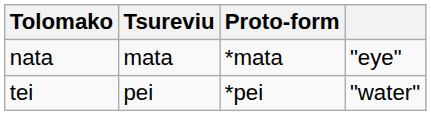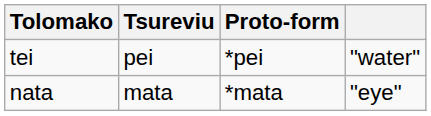 <table class="wikitable">
 <tr>
 <th>Tolomako</th>
 <th>Tsureviu</th>
 <th>Proto-form</th>
 <th></th>
 </tr>
 <tr>
+<td>tei</td>
+<td>pei</td>
+<td>*pei</td>
+<td>"water"</td>
+</tr>
+<tr>
 <td>nata</td>
 <td>mata</td>
 <td>*mata</td>
 <td>"eye"</td>
 </tr>
-<tr>
-<td>tei</td>
-<td>pei</td>
-<td>*pei</td>
-<td>"water"</td>
-</tr>
 </table>
